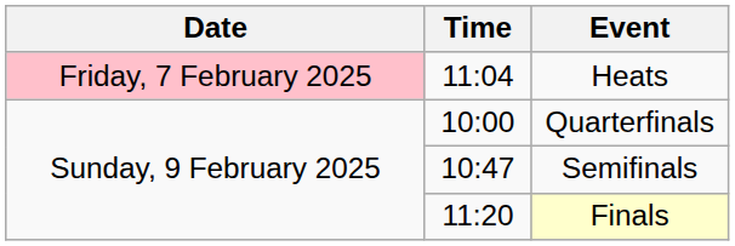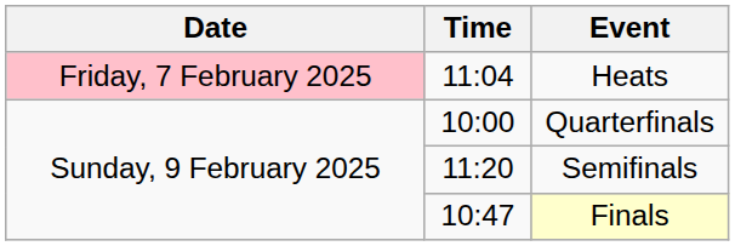 <table class = "wikitable" style="text-align:center;">
 <tr>
 <th width=220>Date</th>
 <th width=50>Time</th>
 <th width=100>Event</th>
 </tr>
 <tr>
 <td style="background: pink;">Friday, 7 February 2025</td>
 <td>11:04</td>
 <td>Heats</td>
 </tr>
 <tr>
 <td rowspan=3>Sunday, 9 February 2025</td>
 <td>10:00</td>
 <td>Quarterfinals</td>
 </tr>
 <tr>
-<td>10:47</td>
+<td>11:20</td>
 <td>Semifinals</td>
 </tr>
 <tr>
-<td>11:20</td>
+<td>10:47</td>
 <td bgcolor=ffffcc>Finals</td>
 </tr>
 </table>
